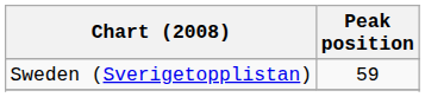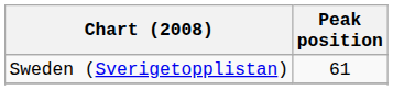 <table class="wikitable sortable">
 <tr>
 <th>Chart (2008)</th>
 <th>Peak<br>position</th>
 </tr>
 <tr>
 </tr>
 <tr>
 <td>Sweden (<a href='#'>Sverigetopplistan</a>)</td>
-<td align="center">59</td>
+<td align="center">61</td>
 </tr>
 <tr>
 </tr>
 <tr>
 </tr>
 <tr>
 </tr>
 <tr>
 </tr>
 </table>
